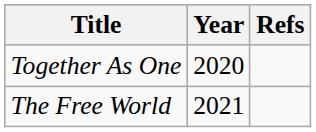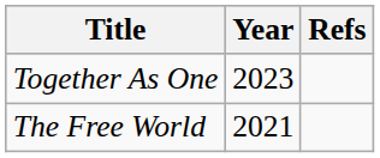 <table class="wikitable">
 <tr>
 <th>Title</th>
 <th>Year</th>
 <th>Refs</th>
 </tr>
 <tr>
 <td><em>Together As One</em></td>
-<td>2020</td>
+<td>2023</td>
 <td></td>
 </tr>
 <tr>
 <td><em>The Free World</em></td>
 <td>2021</td>
 <td></td>
 </tr>
 </table>
